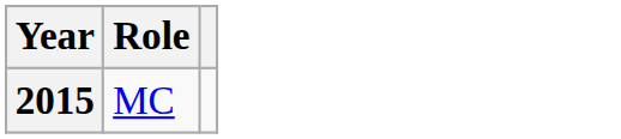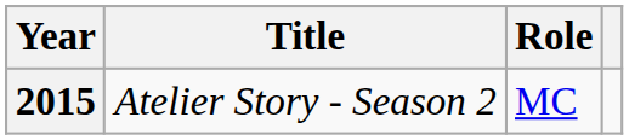 <table class="wikitable plainrowheaders">
 <tr>
 <th scope="col">Year</th>
+<th scope="col">Title</th>
 <th scope="col" class="unsortable">Role</th>
 <th scope="col" class="unsortable"></th>
 </tr>
 <tr>
 <th scope="row">2015</th>
+<td><em>Atelier Story - Season 2</em></td>
 <td><a href='#'>MC</a></td>
 <td></td>
 </tr>
 </table>
